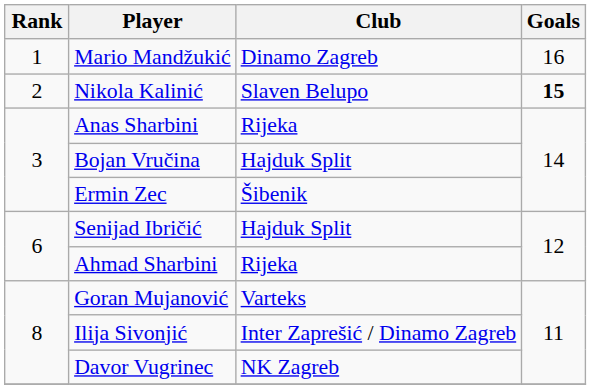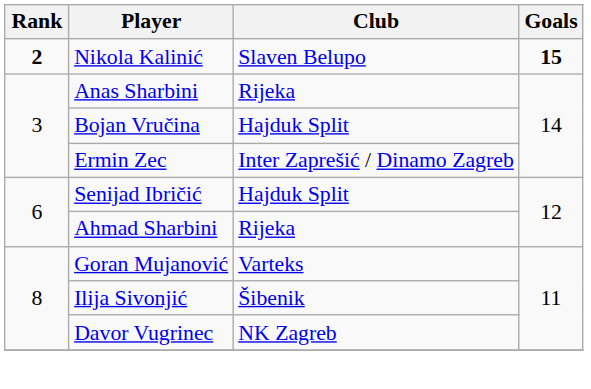 <table class="wikitable">
 <tr>
 <th width="40px">Rank</th>
 <th>Player</th>
 <th>Club</th>
 <th width="40px">Goals</th>
 </tr>
 <tr>
-<td align=center>1</td>
-<td> <a href='#'>Mario Mandžukić</a></td>
-<td><a href='#'>Dinamo Zagreb</a></td>
-<td align=center>16</td>
-</tr>
-<tr>
-<td align=center>2</td>
+<td align=center><strong>2</strong></td>
 <td> <a href='#'>Nikola Kalinić</a></td>
 <td><a href='#'>Slaven Belupo</a></td>
 <td align=center><strong>15</strong></td>
 </tr>
 <tr>
 <td rowspan=3 align="center">3</td>
 <td> <a href='#'>Anas Sharbini</a></td>
 <td><a href='#'>Rijeka</a></td>
 <td rowspan=3 align="center">14</td>
 </tr>
 <tr>
 <td> <a href='#'>Bojan Vručina</a></td>
 <td><a href='#'>Hajduk Split</a></td>
 </tr>
 <tr>
 <td> <a href='#'>Ermin Zec</a></td>
-<td><a href='#'>Šibenik</a></td>
+<td><a href='#'>Inter Zaprešić</a> / <a href='#'>Dinamo Zagreb</a></td>
 </tr>
 <tr>
 <td rowspan=2 align="center">6</td>
 <td> <a href='#'>Senijad Ibričić</a></td>
 <td><a href='#'>Hajduk Split</a></td>
 <td rowspan=2 align="center">12</td>
 </tr>
 <tr>
 <td> <a href='#'>Ahmad Sharbini</a></td>
 <td><a href='#'>Rijeka</a></td>
 </tr>
 <tr>
 <td rowspan=3 align="center">8</td>
 <td> <a href='#'>Goran Mujanović</a></td>
 <td><a href='#'>Varteks</a></td>
 <td rowspan=3 align="center">11</td>
 </tr>
 <tr>
 <td> <a href='#'>Ilija Sivonjić</a></td>
-<td><a href='#'>Inter Zaprešić</a> / <a href='#'>Dinamo Zagreb</a></td>
+<td><a href='#'>Šibenik</a></td>
 </tr>
 <tr>
 <td> <a href='#'>Davor Vugrinec</a></td>
 <td><a href='#'>NK Zagreb</a></td>
 </tr>
 <tr>
 </tr>
 </table>
